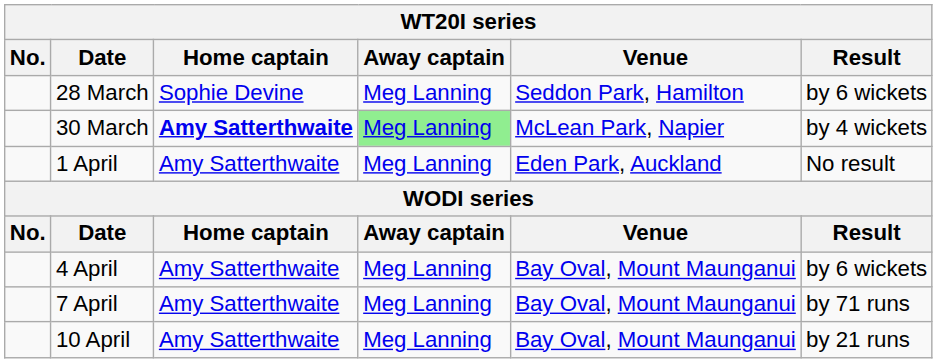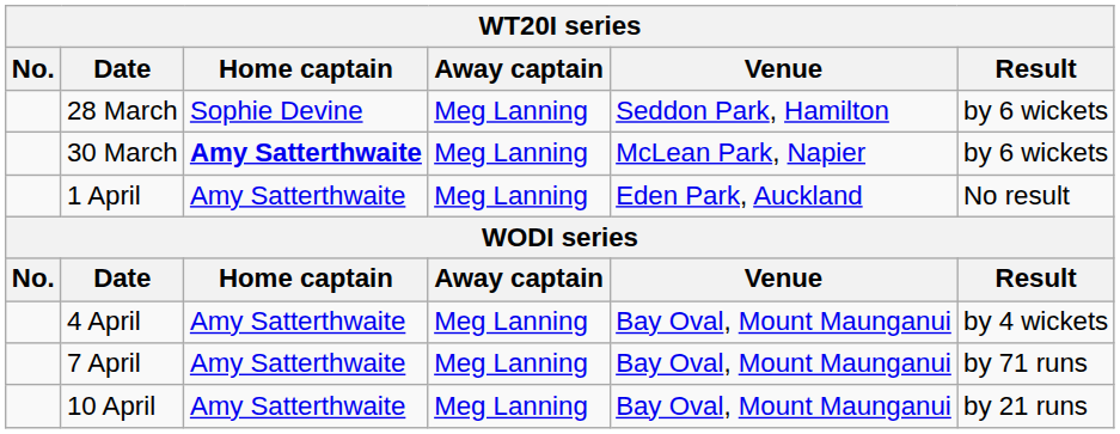 <table class="wikitable">
 <tr>
 <th colspan="9">WT20I series</th>
 </tr>
 <tr>
 <th>No.</th>
 <th>Date</th>
 <th>Home captain</th>
 <th>Away captain</th>
 <th>Venue</th>
 <th>Result</th>
 </tr>
 <tr>
 <td></td>
 <td>28 March</td>
 <td><a href='#'>Sophie Devine</a></td>
 <td><a href='#'>Meg Lanning</a></td>
 <td><a href='#'>Seddon Park</a>, <a href='#'>Hamilton</a></td>
 <td> by 6 wickets</td>
 </tr>
 <tr>
 <td></td>
 <td>30 March</td>
 <td><strong><a href='#'>Amy Satterthwaite</a></strong></td>
-<td style="background: lightgreen;"><a href='#'>Meg Lanning</a></td>
+<td><a href='#'>Meg Lanning</a></td>
 <td><a href='#'>McLean Park</a>, <a href='#'>Napier</a></td>
-<td> by 4 wickets</td>
+<td> by 6 wickets</td>
 </tr>
 <tr>
 <td></td>
 <td>1 April</td>
 <td><a href='#'>Amy Satterthwaite</a></td>
 <td><a href='#'>Meg Lanning</a></td>
 <td><a href='#'>Eden Park</a>, <a href='#'>Auckland</a></td>
 <td>No result</td>
 </tr>
 <tr>
 <th colspan="9">WODI series</th>
 </tr>
 <tr>
 <th>No.</th>
 <th>Date</th>
 <th>Home captain</th>
 <th>Away captain</th>
 <th>Venue</th>
 <th>Result</th>
 </tr>
 <tr>
 <td></td>
 <td>4 April</td>
 <td><a href='#'>Amy Satterthwaite</a></td>
 <td><a href='#'>Meg Lanning</a></td>
 <td><a href='#'>Bay Oval</a>, <a href='#'>Mount Maunganui</a></td>
-<td> by 6 wickets</td>
+<td> by 4 wickets</td>
 </tr>
 <tr>
 <td></td>
 <td>7 April</td>
 <td><a href='#'>Amy Satterthwaite</a></td>
 <td><a href='#'>Meg Lanning</a></td>
 <td><a href='#'>Bay Oval</a>, <a href='#'>Mount Maunganui</a></td>
 <td> by 71 runs</td>
 </tr>
 <tr>
 <td></td>
 <td>10 April</td>
 <td><a href='#'>Amy Satterthwaite</a></td>
 <td><a href='#'>Meg Lanning</a></td>
 <td><a href='#'>Bay Oval</a>, <a href='#'>Mount Maunganui</a></td>
 <td> by 21 runs</td>
 </tr>
 </table>
